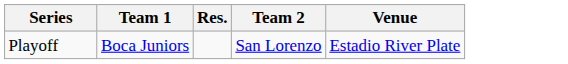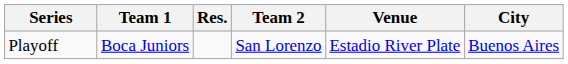 <table class=wikitable>
 <tr>
 <th width=80px>Series</th>
 <th>Team 1</th>
 <th>Res.</th>
 <th>Team 2</th>
 <th>Venue</th>
+<th>City</th>
 </tr>
 <tr>
 <td>Playoff</td>
 <td><a href='#'>Boca Juniors</a></td>
 <td></td>
 <td><a href='#'>San Lorenzo</a></td>
 <td><a href='#'>Estadio River Plate</a></td>
+<td><a href='#'>Buenos Aires</a></td>
 </tr>
 </table>
